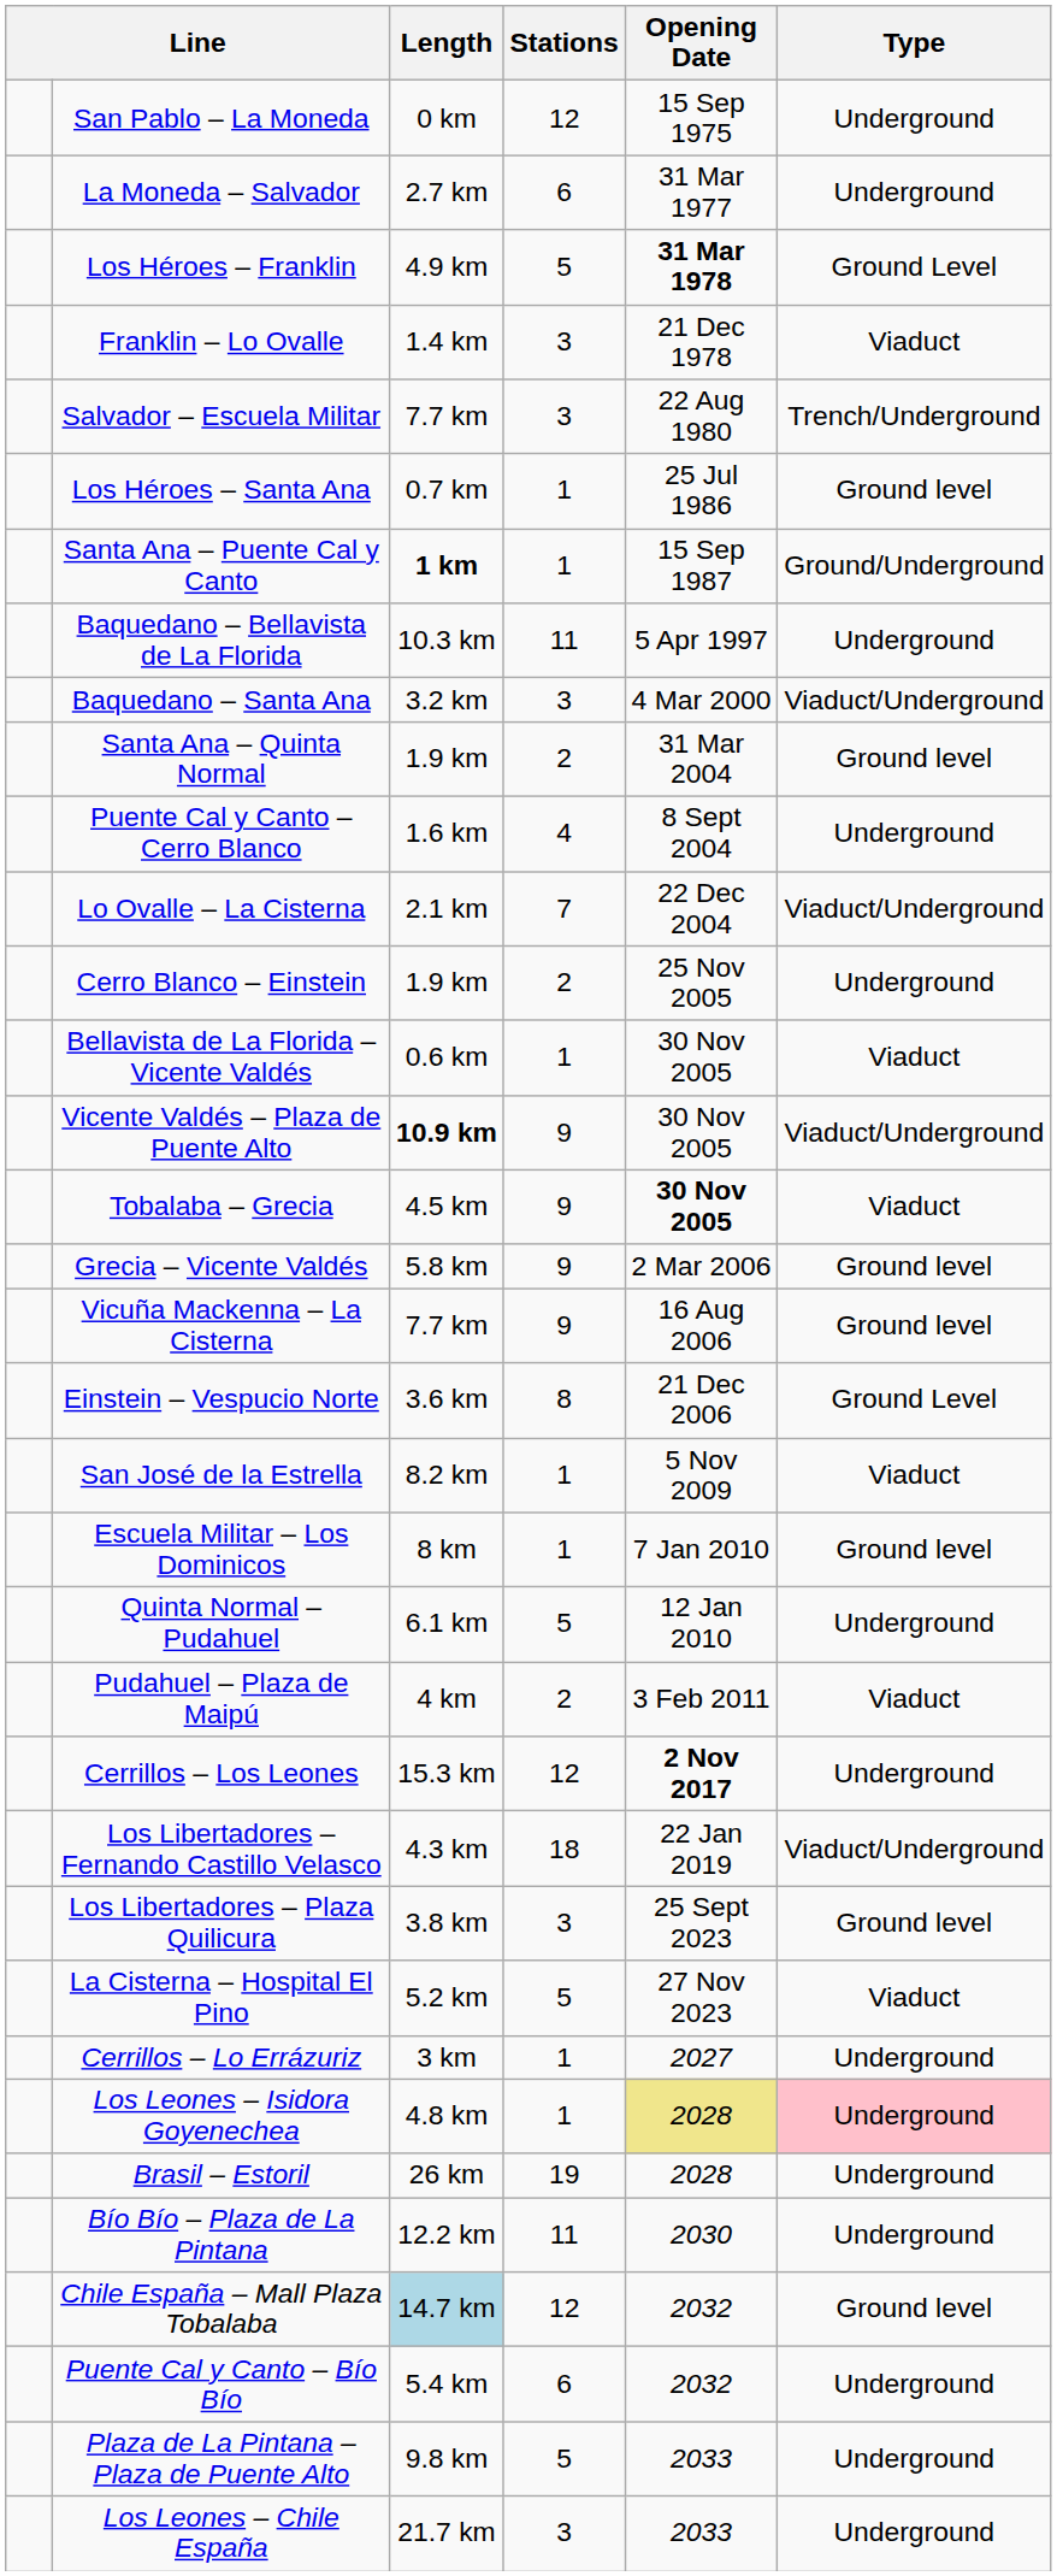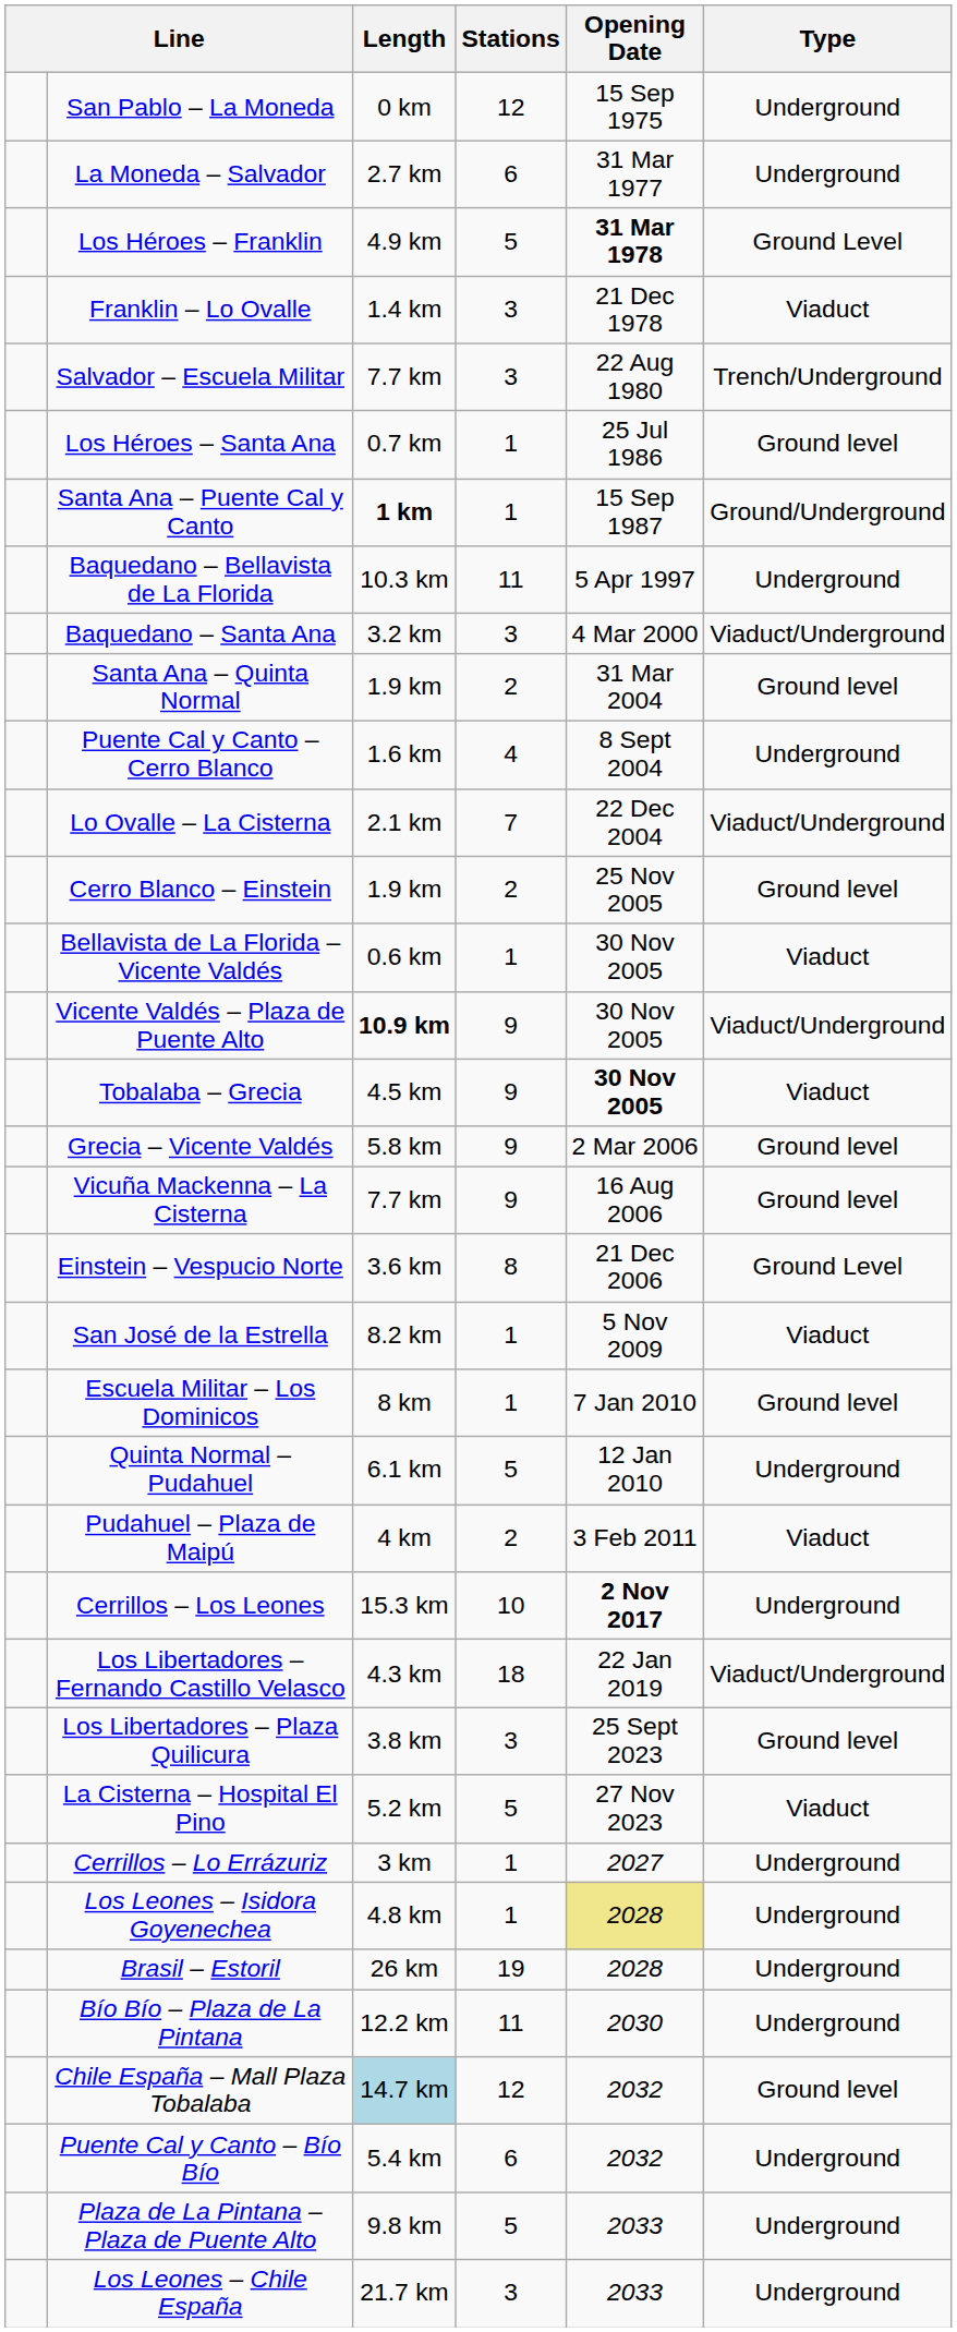 <table class="wikitable">
 <tr>
 <th colspan=2>Line</th>
 <th>Length</th>
 <th>Stations</th>
 <th>Opening Date</th>
 <th>Type</th>
 </tr>
 <tr>
 <td align=center width=20px></td>
 <td align=center><a href='#'>San Pablo</a> – <a href='#'>La Moneda</a></td>
 <td align=center>0 km</td>
 <td align=center>12</td>
 <td align=center>15 Sep 1975</td>
 <td align=center>Underground</td>
 </tr>
 <tr>
 <td align=center width=20px></td>
 <td align=center><a href='#'>La Moneda</a> – <a href='#'>Salvador</a></td>
 <td align=center>2.7 km</td>
 <td align=center>6</td>
 <td align=center>31 Mar 1977</td>
 <td align=center>Underground</td>
 </tr>
 <tr>
 <td align=center width=20px></td>
 <td align=center><a href='#'>Los Héroes</a> – <a href='#'>Franklin</a></td>
 <td align=center>4.9 km</td>
 <td align=center>5</td>
 <td align=center><strong>31 Mar 1978</strong></td>
 <td align=center>Ground Level</td>
 </tr>
 <tr>
 <td align=center width=20px></td>
 <td align=center><a href='#'>Franklin</a> – <a href='#'>Lo Ovalle</a></td>
 <td align=center>1.4 km</td>
 <td align=center>3</td>
 <td align=center>21 Dec 1978</td>
 <td align=center>Viaduct</td>
 </tr>
 <tr>
 <td align=center width=20px></td>
 <td align=center><a href='#'>Salvador</a> – <a href='#'>Escuela Militar</a></td>
 <td align=center>7.7 km</td>
 <td align=center>3</td>
 <td align=center>22 Aug 1980</td>
 <td align=center>Trench/Underground</td>
 </tr>
 <tr>
 <td align=center width=20px></td>
 <td align=center><a href='#'>Los Héroes</a> – <a href='#'>Santa Ana</a></td>
 <td align=center>0.7 km</td>
 <td align=center>1</td>
 <td align=center>25 Jul 1986</td>
 <td align=center>Ground level</td>
 </tr>
 <tr>
 <td align=center width=20px></td>
 <td align=center><a href='#'>Santa Ana</a> – <a href='#'>Puente Cal y Canto</a></td>
 <td align=center><strong>1 km</strong></td>
 <td align=center>1</td>
 <td align=center>15 Sep 1987</td>
 <td align=center>Ground/Underground</td>
 </tr>
 <tr>
 <td align=center width=20px></td>
 <td align=center><a href='#'>Baquedano</a> – <a href='#'>Bellavista de La Florida</a></td>
 <td align=center>10.3 km</td>
 <td align=center>11</td>
 <td align=center>5 Apr 1997</td>
 <td align=center>Underground</td>
 </tr>
 <tr>
 <td align=center width=20px></td>
 <td align=center><a href='#'>Baquedano</a> – <a href='#'>Santa Ana</a></td>
 <td align=center>3.2 km</td>
 <td align=center>3</td>
 <td align=center>4 Mar 2000</td>
 <td align=center>Viaduct/Underground</td>
 </tr>
 <tr>
 <td align=center width=20px></td>
 <td align=center><a href='#'>Santa Ana</a> – <a href='#'>Quinta Normal</a></td>
 <td align=center>1.9 km</td>
 <td align=center>2</td>
 <td align=center>31 Mar 2004</td>
 <td align=center>Ground level</td>
 </tr>
 <tr>
 <td align=center width=20px></td>
 <td align=center><a href='#'>Puente Cal y Canto</a> – <a href='#'>Cerro Blanco</a></td>
 <td align=center>1.6 km</td>
 <td align=center>4</td>
 <td align=center>8 Sept 2004</td>
 <td align=center>Underground</td>
 </tr>
 <tr>
 <td align=center width=20px></td>
 <td align=center><a href='#'>Lo Ovalle</a> – <a href='#'>La Cisterna</a></td>
 <td align=center>2.1 km</td>
 <td align=center>7</td>
 <td align=center>22 Dec 2004</td>
 <td align=center>Viaduct/Underground</td>
 </tr>
 <tr>
 <td align=center width=20px></td>
 <td align=center><a href='#'>Cerro Blanco</a> – <a href='#'>Einstein</a></td>
 <td align=center>1.9 km</td>
 <td align=center>2</td>
 <td align=center>25 Nov 2005</td>
-<td align=center>Underground</td>
+<td align=center>Ground level</td>
 </tr>
 <tr>
 <td align=center width=20px></td>
 <td align=center><a href='#'>Bellavista de La Florida</a> – <a href='#'>Vicente Valdés</a></td>
 <td align=center>0.6 km</td>
 <td align=center>1</td>
 <td align=center>30 Nov 2005</td>
 <td align=center>Viaduct</td>
 </tr>
 <tr>
 <td align=center width=20px></td>
 <td align=center><a href='#'>Vicente Valdés</a> – <a href='#'>Plaza de Puente Alto</a></td>
 <td align=center><strong>10.9 km</strong></td>
 <td align=center>9</td>
 <td align=center>30 Nov 2005</td>
 <td align=center>Viaduct/Underground</td>
 </tr>
 <tr>
 <td align=center width=20px></td>
 <td align=center><a href='#'>Tobalaba</a> – <a href='#'>Grecia</a></td>
 <td align=center>4.5 km</td>
 <td align=center>9</td>
 <td align=center><strong>30 Nov 2005</strong></td>
 <td align=center>Viaduct</td>
 </tr>
 <tr>
 <td align=center width=20px></td>
 <td align=center><a href='#'>Grecia</a> – <a href='#'>Vicente Valdés</a></td>
 <td align=center>5.8 km</td>
 <td align=center>9</td>
 <td align=center>2 Mar 2006</td>
 <td align=center>Ground level</td>
 </tr>
 <tr>
 <td align=center width=20px></td>
 <td align=center><a href='#'>Vicuña Mackenna</a> – <a href='#'>La Cisterna</a></td>
 <td align=center>7.7 km</td>
 <td align=center>9</td>
 <td align=center>16 Aug 2006</td>
 <td align=center>Ground level</td>
 </tr>
 <tr>
 <td align=center width=20px></td>
 <td align=center><a href='#'>Einstein</a> – <a href='#'>Vespucio Norte</a></td>
 <td align=center>3.6 km</td>
 <td align=center>8</td>
 <td align=center>21 Dec 2006</td>
 <td align=center>Ground Level</td>
 </tr>
 <tr>
 <td align=center width=20px></td>
 <td align=center><a href='#'>San José de la Estrella</a></td>
 <td align=center>8.2 km</td>
 <td align=center>1</td>
 <td align=center>5 Nov 2009</td>
 <td align=center>Viaduct</td>
 </tr>
 <tr>
 <td align=center width=20px></td>
 <td align=center><a href='#'>Escuela Militar</a> – <a href='#'>Los Dominicos</a></td>
 <td align=center>8 km</td>
 <td align=center>1</td>
 <td align=center>7 Jan 2010</td>
 <td align=center>Ground level</td>
 </tr>
 <tr>
 <td align=center width=20px></td>
 <td align=center><a href='#'>Quinta Normal</a> – <a href='#'>Pudahuel</a></td>
 <td align=center>6.1 km</td>
 <td align=center>5</td>
 <td align=center>12 Jan 2010</td>
 <td align=center>Underground</td>
 </tr>
 <tr>
 <td align=center width=20px></td>
 <td align=center><a href='#'>Pudahuel</a> – <a href='#'>Plaza de Maipú</a></td>
 <td align=center>4 km</td>
 <td align=center>2</td>
 <td align=center>3 Feb 2011</td>
 <td align=center>Viaduct</td>
 </tr>
 <tr>
 <td align=center width=20px></td>
 <td align=center><a href='#'>Cerrillos</a> – <a href='#'>Los Leones</a></td>
 <td align=center>15.3 km</td>
-<td align=center>12</td>
+<td align=center>10</td>
 <td align=center><strong>2 Nov 2017</strong></td>
 <td align=center>Underground</td>
 </tr>
 <tr>
 <td align=center width=20px></td>
 <td align=center><a href='#'>Los Libertadores</a> – <a href='#'>Fernando Castillo Velasco</a></td>
 <td align=center>4.3 km</td>
 <td align=center>18</td>
 <td align=center>22 Jan 2019</td>
 <td align=center>Viaduct/Underground</td>
 </tr>
 <tr>
 <td align=center width=20px></td>
 <td align=center><a href='#'>Los Libertadores</a> – <a href='#'>Plaza Quilicura</a></td>
 <td align=center>3.8 km</td>
 <td align=center>3</td>
 <td align=center>25 Sept 2023</td>
 <td align=center>Ground level</td>
 </tr>
 <tr>
 <td align=center width=20px></td>
 <td align=center><a href='#'>La Cisterna</a> – <a href='#'>Hospital El Pino</a></td>
 <td align=center>5.2 km</td>
 <td align=center>5</td>
 <td align=center>27 Nov 2023</td>
 <td align=center>Viaduct</td>
 </tr>
 <tr>
 <td align=center width=20px></td>
 <td align=center><em><a href='#'>Cerrillos</a> – <a href='#'>Lo Errázuriz</a></em></td>
 <td align=center>3 km</td>
 <td align=center>1</td>
 <td align=center><em>2027</em></td>
 <td align=center>Underground</td>
 </tr>
 <tr>
 <td align=center width=20px></td>
 <td align=center><em><a href='#'>Los Leones</a> – <a href='#'>Isidora Goyenechea</a></em></td>
 <td align=center>4.8 km</td>
 <td align=center>1</td>
 <td align=center style="background: khaki;"><em>2028</em></td>
-<td align=center style="background: pink;">Underground</td>
+<td align=center>Underground</td>
 </tr>
 <tr>
 <td align=center width=20px></td>
 <td align=center><em><a href='#'>Brasil</a> – <a href='#'>Estoril</a></em></td>
 <td align=center>26 km</td>
 <td align=center>19</td>
 <td align=center><em>2028</em></td>
 <td align=center>Underground</td>
 </tr>
 <tr>
 <td align=center width=20px></td>
 <td align=center><em><a href='#'>Bío Bío</a> – <a href='#'>Plaza de La Pintana</a></em></td>
 <td align=center>12.2 km</td>
 <td align=center>11</td>
 <td align=center><em>2030</em></td>
 <td align=center>Underground</td>
 </tr>
 <tr>
 <td align=center width=20px></td>
 <td align=center><em><a href='#'>Chile España</a> – Mall Plaza Tobalaba</em></td>
 <td align=center style="background: lightblue;">14.7 km</td>
 <td align=center>12</td>
 <td align=center><em>2032</em></td>
 <td align=center>Ground level</td>
 </tr>
 <tr>
 <td align=center width=20px></td>
 <td align=center><em><a href='#'>Puente Cal y Canto</a> – <a href='#'>Bío Bío</a></em></td>
 <td align=center>5.4 km</td>
 <td align=center>6</td>
 <td align=center><em>2032</em></td>
 <td align=center>Underground</td>
 </tr>
 <tr>
 <td align=center width=20px></td>
 <td align=center><em><a href='#'>Plaza de La Pintana</a> – <a href='#'>Plaza de Puente Alto</a></em></td>
 <td align=center>9.8 km</td>
 <td align=center>5</td>
 <td align=center><em>2033</em></td>
 <td align=center>Underground</td>
 </tr>
 <tr>
 <td align=center width=20px></td>
 <td align=center><em><a href='#'>Los Leones</a> – <a href='#'>Chile España</a></em></td>
 <td align=center>21.7 km</td>
 <td align=center>3</td>
 <td align=center><em>2033</em></td>
 <td align=center>Underground</td>
 </tr>
 </table>
